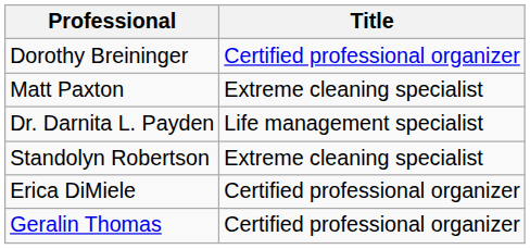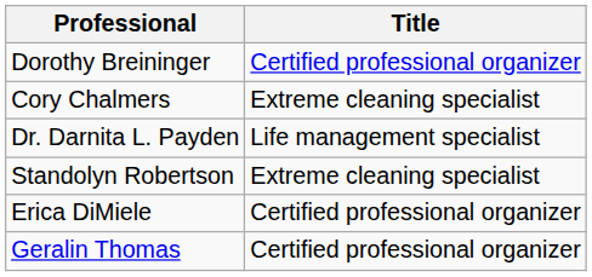 <table class="wikitable sortable">
 <tr>
 <th>Professional</th>
 <th>Title</th>
 </tr>
 <tr>
 <td>Dorothy Breininger</td>
 <td><a href='#'>Certified professional organizer</a></td>
 </tr>
 <tr>
-<td>Matt Paxton</td>
+<td>Cory Chalmers</td>
 <td>Extreme cleaning specialist</td>
 </tr>
 <tr>
 <td>Dr. Darnita L. Payden</td>
 <td>Life management specialist</td>
 </tr>
 <tr>
 <td>Standolyn Robertson</td>
 <td>Extreme cleaning specialist</td>
 </tr>
 <tr>
 <td>Erica DiMiele</td>
 <td>Certified professional organizer</td>
 </tr>
 <tr>
 <td><a href='#'>Geralin Thomas</a></td>
 <td>Certified professional organizer</td>
 </tr>
 </table>
